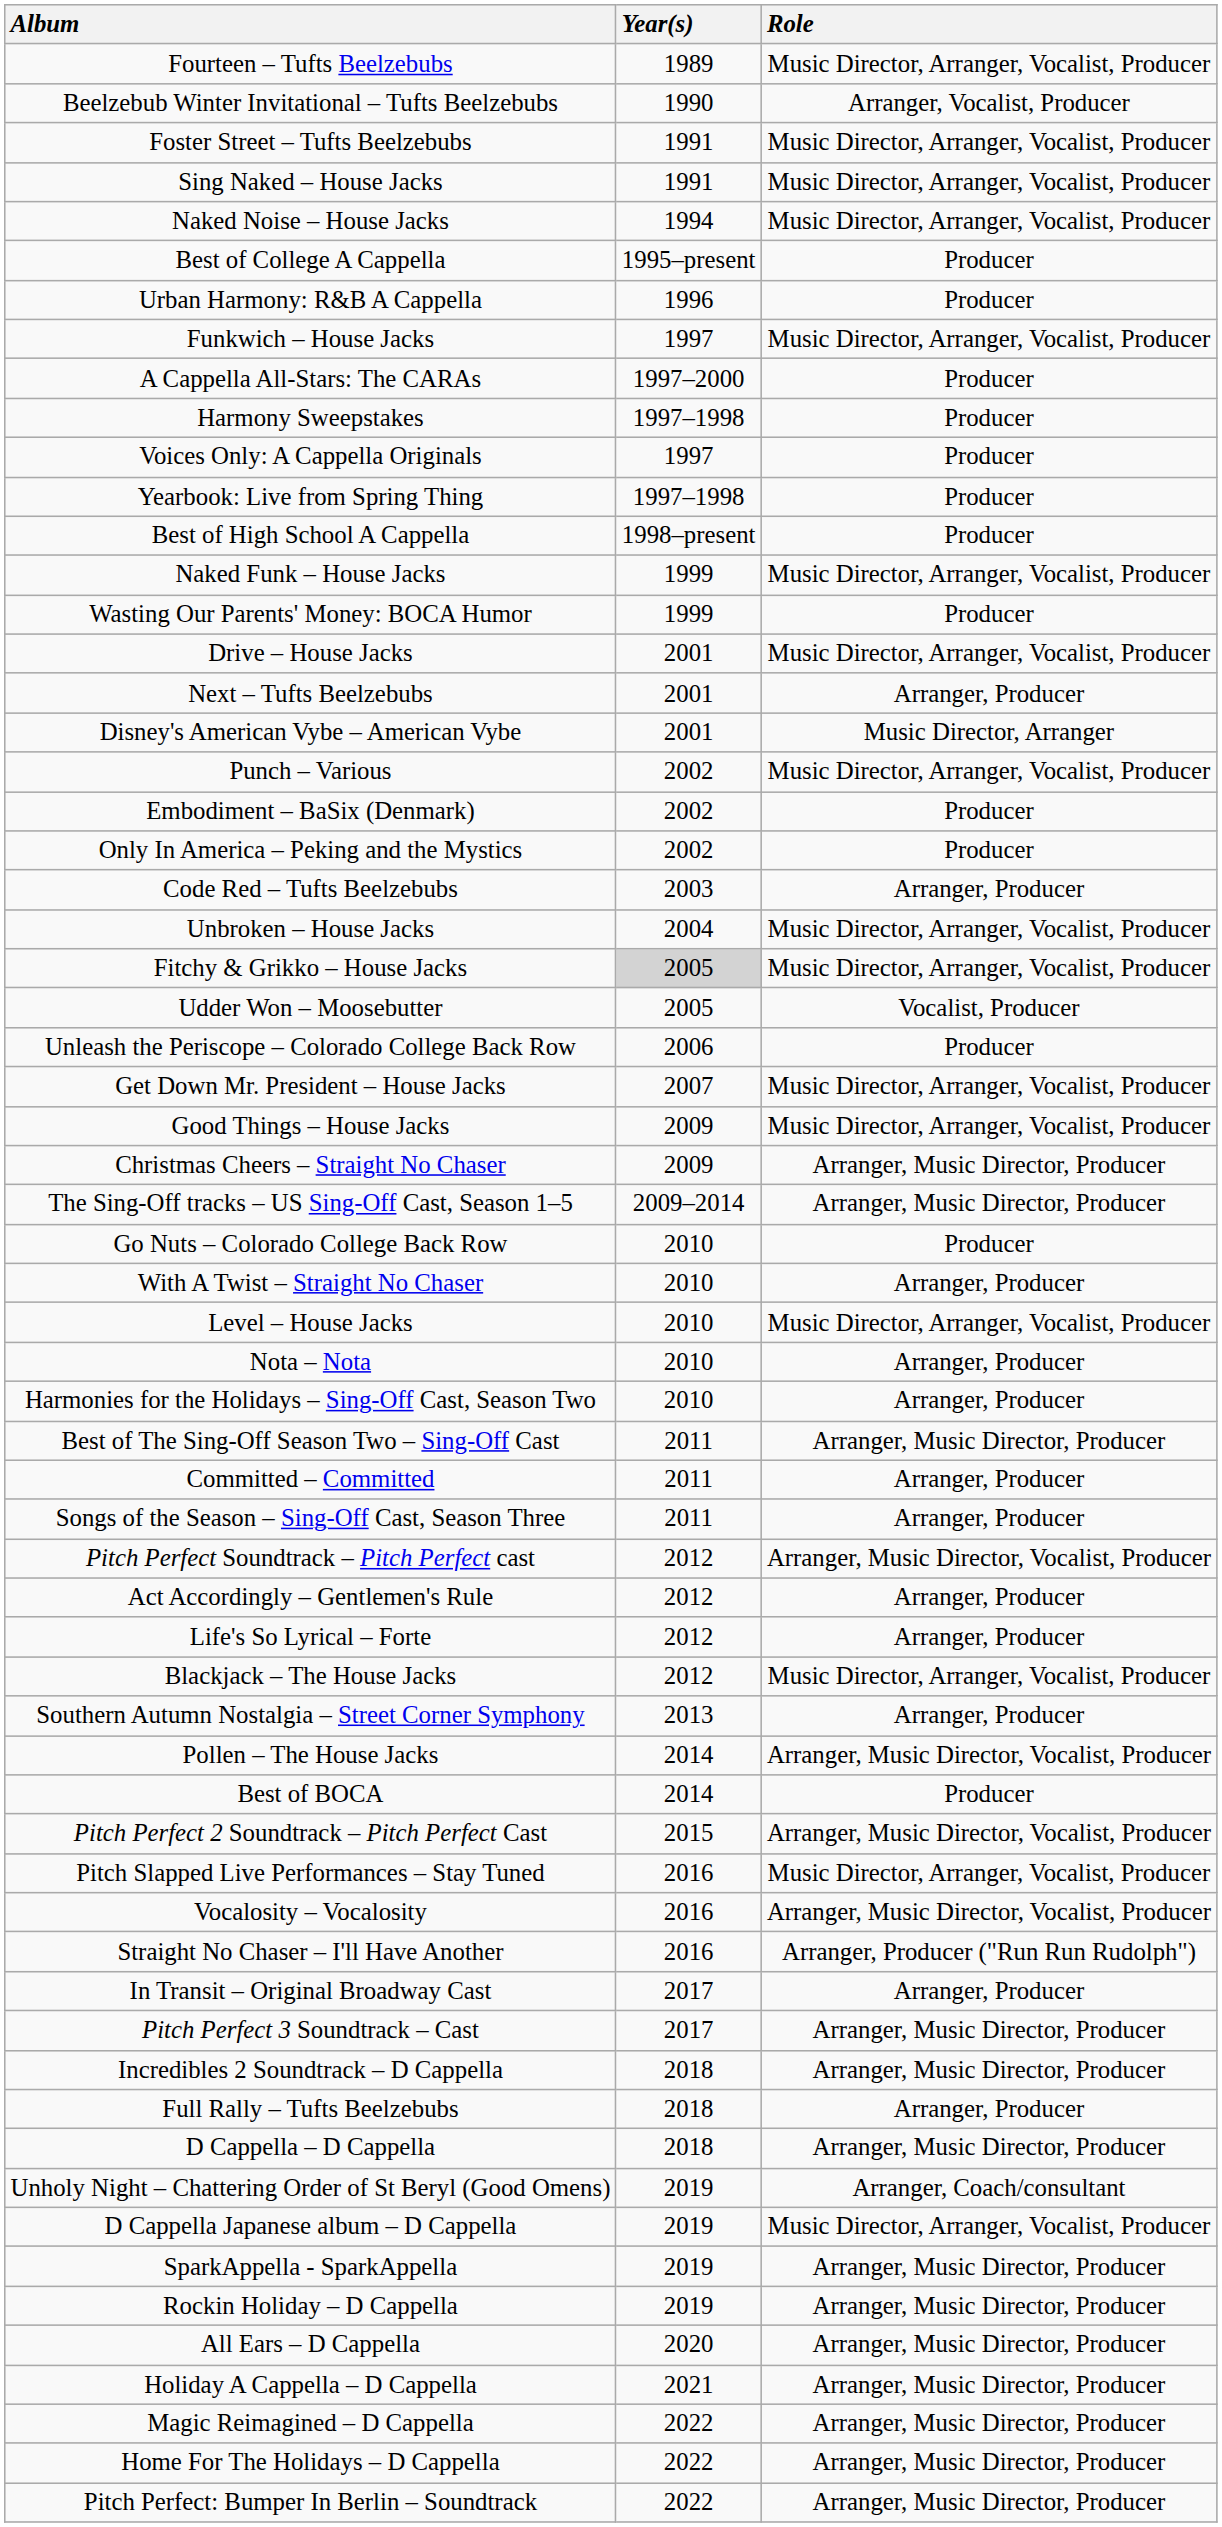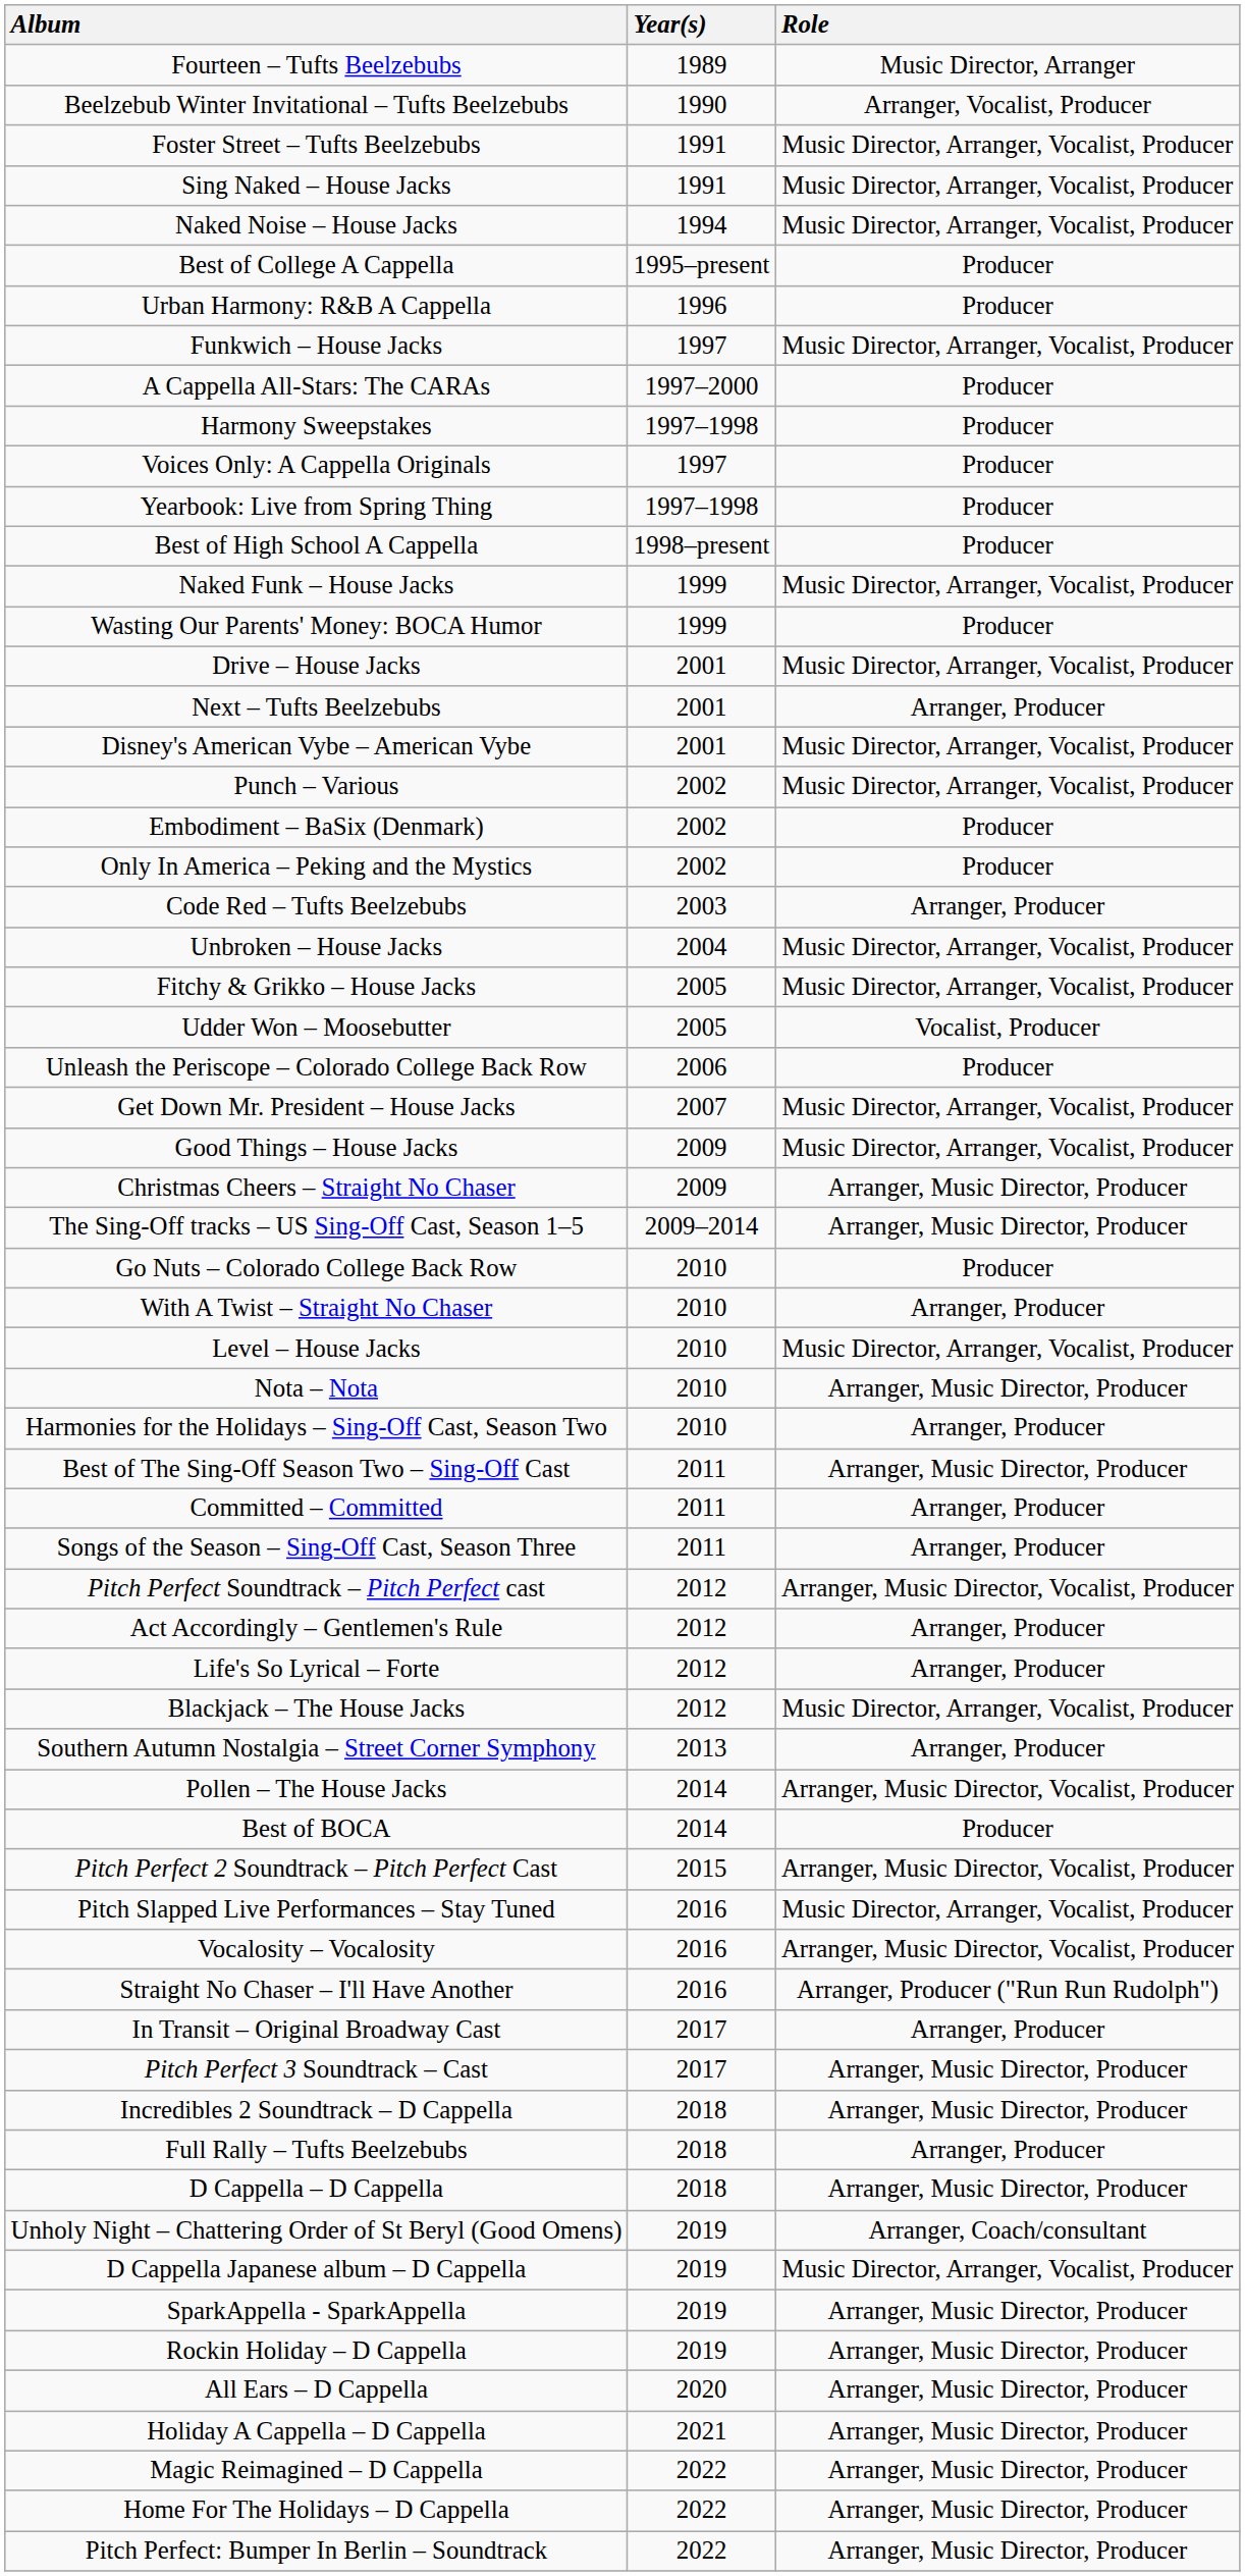 <table class="wikitable sortable">
 <tr>
 <th style="text-align:left; vertical-align:top;"><em>Album</em></th>
 <th style="text-align:left; vertical-align:top;"><em>Year(s)</em></th>
 <th style="text-align:left; vertical-align:top;"><em>Role</em></th>
 </tr>
 <tr style="text-align:center; vertical-align:middle;">
 <td>Fourteen – Tufts <a href='#'>Beelzebubs</a></td>
 <td>1989</td>
-<td>Music Director, Arranger, Vocalist, Producer</td>
+<td>Music Director, Arranger</td>
 </tr>
 <tr style="text-align:center; vertical-align:middle;">
 <td>Beelzebub Winter Invitational – Tufts Beelzebubs</td>
 <td>1990</td>
 <td>Arranger, Vocalist, Producer</td>
 </tr>
 <tr style="text-align:center; vertical-align:middle;">
 <td>Foster Street – Tufts Beelzebubs</td>
 <td>1991</td>
 <td>Music Director, Arranger, Vocalist, Producer</td>
 </tr>
 <tr style="text-align:center; vertical-align:middle;">
 <td>Sing Naked – House Jacks</td>
 <td>1991</td>
 <td>Music Director, Arranger, Vocalist, Producer</td>
 </tr>
 <tr style="text-align:center; vertical-align:middle;">
 <td>Naked Noise – House Jacks</td>
 <td>1994</td>
 <td>Music Director, Arranger, Vocalist, Producer</td>
 </tr>
 <tr style="text-align:center; vertical-align:middle;">
 <td>Best of College A Cappella</td>
 <td>1995–present</td>
 <td>Producer</td>
 </tr>
 <tr style="text-align:center; vertical-align:middle;">
 <td>Urban Harmony: R&B A Cappella</td>
 <td>1996</td>
 <td>Producer</td>
 </tr>
 <tr style="text-align:center; vertical-align:middle;">
 <td>Funkwich – House Jacks</td>
 <td>1997</td>
 <td>Music Director, Arranger, Vocalist, Producer</td>
 </tr>
 <tr style="text-align:center; vertical-align:middle;">
 <td>A Cappella All-Stars: The CARAs</td>
 <td>1997–2000</td>
 <td>Producer</td>
 </tr>
 <tr style="text-align:center; vertical-align:middle;">
 <td>Harmony Sweepstakes</td>
 <td>1997–1998</td>
 <td>Producer</td>
 </tr>
 <tr style="text-align:center; vertical-align:middle;">
 <td>Voices Only: A Cappella Originals</td>
 <td>1997</td>
 <td>Producer</td>
 </tr>
 <tr style="text-align:center; vertical-align:middle;">
 <td>Yearbook: Live from Spring Thing</td>
 <td>1997–1998</td>
 <td>Producer</td>
 </tr>
 <tr style="text-align:center; vertical-align:middle;">
 <td>Best of High School A Cappella</td>
 <td>1998–present</td>
 <td>Producer</td>
 </tr>
 <tr style="text-align:center; vertical-align:middle;">
 <td>Naked Funk – House Jacks</td>
 <td>1999</td>
 <td>Music Director, Arranger, Vocalist, Producer</td>
 </tr>
 <tr style="text-align:center; vertical-align:middle;">
 <td>Wasting Our Parents' Money: BOCA Humor</td>
 <td>1999</td>
 <td>Producer</td>
 </tr>
 <tr style="text-align:center; vertical-align:middle;">
 <td>Drive – House Jacks</td>
 <td>2001</td>
 <td>Music Director, Arranger, Vocalist, Producer</td>
 </tr>
 <tr style="text-align:center; vertical-align:middle;">
 <td>Next – Tufts Beelzebubs</td>
 <td>2001</td>
 <td>Arranger, Producer</td>
 </tr>
 <tr style="text-align:center; vertical-align:middle;">
 <td>Disney's American Vybe – American Vybe</td>
 <td>2001</td>
-<td>Music Director, Arranger</td>
+<td>Music Director, Arranger, Vocalist, Producer</td>
 </tr>
 <tr style="text-align:center; vertical-align:middle;">
 <td>Punch – Various</td>
 <td>2002</td>
 <td>Music Director, Arranger, Vocalist, Producer</td>
 </tr>
 <tr style="text-align:center; vertical-align:middle;">
 <td>Embodiment – BaSix (Denmark)</td>
 <td>2002</td>
 <td>Producer</td>
 </tr>
 <tr style="text-align:center; vertical-align:middle;">
 <td>Only In America – Peking and the Mystics</td>
 <td>2002</td>
 <td>Producer</td>
 </tr>
 <tr style="text-align:center; vertical-align:middle;">
 <td>Code Red – Tufts Beelzebubs</td>
 <td>2003</td>
 <td>Arranger, Producer</td>
 </tr>
 <tr style="text-align:center; vertical-align:middle;">
 <td>Unbroken – House Jacks</td>
 <td>2004</td>
 <td>Music Director, Arranger, Vocalist, Producer</td>
 </tr>
 <tr style="text-align:center; vertical-align:middle;">
 <td>Fitchy & Grikko – House Jacks</td>
-<td style="background: lightgrey;">2005</td>
+<td>2005</td>
 <td>Music Director, Arranger, Vocalist, Producer</td>
 </tr>
 <tr style="text-align:center; vertical-align:middle;">
 <td>Udder Won – Moosebutter</td>
 <td>2005</td>
 <td>Vocalist, Producer</td>
 </tr>
 <tr style="text-align:center; vertical-align:middle;">
 <td>Unleash the Periscope – Colorado College Back Row</td>
 <td>2006</td>
 <td>Producer</td>
 </tr>
 <tr style="text-align:center; vertical-align:middle;">
 <td>Get Down Mr. President – House Jacks</td>
 <td>2007</td>
 <td>Music Director, Arranger, Vocalist, Producer</td>
 </tr>
 <tr style="text-align:center; vertical-align:middle;">
 <td>Good Things – House Jacks</td>
 <td>2009</td>
 <td>Music Director, Arranger, Vocalist, Producer</td>
 </tr>
 <tr style="text-align:center; vertical-align:middle;">
 <td>Christmas Cheers – <a href='#'>Straight No Chaser</a></td>
 <td>2009</td>
 <td>Arranger, Music Director, Producer</td>
 </tr>
 <tr style="text-align:center; vertical-align:middle;">
 <td>The Sing-Off tracks – US <a href='#'>Sing-Off</a> Cast, Season 1–5</td>
 <td>2009–2014</td>
 <td>Arranger, Music Director, Producer</td>
 </tr>
 <tr style="text-align:center; vertical-align:middle;">
 <td>Go Nuts – Colorado College Back Row</td>
 <td>2010</td>
 <td>Producer</td>
 </tr>
 <tr style="text-align:center; vertical-align:middle;">
 <td>With A Twist – <a href='#'>Straight No Chaser</a></td>
 <td>2010</td>
 <td>Arranger, Producer</td>
 </tr>
 <tr style="text-align:center; vertical-align:middle;">
 <td>Level – House Jacks</td>
 <td>2010</td>
 <td>Music Director, Arranger, Vocalist, Producer</td>
 </tr>
 <tr style="text-align:center; vertical-align:middle;">
 <td>Nota – <a href='#'>Nota</a></td>
 <td>2010</td>
-<td>Arranger, Producer</td>
+<td>Arranger, Music Director, Producer</td>
 </tr>
 <tr style="text-align:center; vertical-align:middle;">
 <td>Harmonies for the Holidays – <a href='#'>Sing-Off</a> Cast, Season Two</td>
 <td>2010</td>
 <td>Arranger, Producer</td>
 </tr>
 <tr style="text-align:center; vertical-align:middle;">
 <td>Best of The Sing-Off Season Two – <a href='#'>Sing-Off</a> Cast</td>
 <td>2011</td>
 <td>Arranger, Music Director, Producer</td>
 </tr>
 <tr style="text-align:center; vertical-align:middle;">
 <td>Committed – <a href='#'>Committed</a></td>
 <td>2011</td>
 <td>Arranger, Producer</td>
 </tr>
 <tr style="text-align:center; vertical-align:middle;">
 <td>Songs of the Season – <a href='#'>Sing-Off</a> Cast, Season Three</td>
 <td>2011</td>
 <td>Arranger, Producer</td>
 </tr>
 <tr style="text-align:center; vertical-align:middle;">
 <td><em>Pitch Perfect</em> Soundtrack – <em><a href='#'>Pitch Perfect</a></em> cast</td>
 <td>2012</td>
 <td>Arranger, Music Director, Vocalist, Producer</td>
 </tr>
 <tr style="text-align:center; vertical-align:middle;">
 <td>Act Accordingly – Gentlemen's Rule</td>
 <td>2012</td>
 <td>Arranger, Producer</td>
 </tr>
 <tr style="text-align:center; vertical-align:middle;">
 <td>Life's So Lyrical – Forte</td>
 <td>2012</td>
 <td>Arranger, Producer</td>
 </tr>
 <tr style="text-align:center; vertical-align:middle;">
 <td>Blackjack – The House Jacks</td>
 <td>2012</td>
 <td>Music Director, Arranger, Vocalist, Producer</td>
 </tr>
 <tr style="text-align:center; vertical-align:middle;">
 <td>Southern Autumn Nostalgia – <a href='#'>Street Corner Symphony</a></td>
 <td>2013</td>
 <td>Arranger, Producer</td>
 </tr>
 <tr style="text-align:center; vertical-align:middle;">
 <td>Pollen – The House Jacks</td>
 <td>2014</td>
 <td>Arranger, Music Director, Vocalist, Producer</td>
 </tr>
 <tr style="text-align:center; vertical-align:middle;">
 <td>Best of BOCA</td>
 <td>2014</td>
 <td>Producer</td>
 </tr>
 <tr style="text-align:center; vertical-align:middle;">
 <td><em>Pitch Perfect 2</em> Soundtrack – <em>Pitch Perfect</em> Cast</td>
 <td>2015</td>
 <td>Arranger, Music Director, Vocalist, Producer</td>
 </tr>
 <tr style="text-align:center; vertical-align:middle;">
 <td>Pitch Slapped Live Performances – Stay Tuned</td>
 <td>2016</td>
 <td>Music Director, Arranger, Vocalist, Producer</td>
 </tr>
 <tr style="text-align:center; vertical-align:middle;">
 <td>Vocalosity – Vocalosity</td>
 <td>2016</td>
 <td>Arranger, Music Director, Vocalist, Producer</td>
 </tr>
 <tr style="text-align:center; vertical-align:middle;">
 <td>Straight No Chaser – I'll Have Another</td>
 <td>2016</td>
 <td>Arranger, Producer ("Run Run Rudolph")</td>
 </tr>
 <tr style="text-align:center; vertical-align:middle;">
 <td>In Transit – Original Broadway Cast</td>
 <td>2017</td>
 <td>Arranger, Producer</td>
 </tr>
 <tr style="text-align:center; vertical-align:middle;">
 <td><em>Pitch Perfect 3</em> Soundtrack – Cast</td>
 <td>2017</td>
 <td>Arranger, Music Director, Producer</td>
 </tr>
 <tr style="text-align:center; vertical-align:middle;">
 <td>Incredibles 2 Soundtrack – D Cappella</td>
 <td>2018</td>
 <td>Arranger, Music Director, Producer</td>
 </tr>
 <tr style="text-align:center; vertical-align:middle;">
 <td>Full Rally – Tufts Beelzebubs</td>
 <td>2018</td>
 <td>Arranger, Producer</td>
 </tr>
 <tr style="text-align:center; vertical-align:middle;">
 <td>D Cappella – D Cappella</td>
 <td>2018</td>
 <td>Arranger, Music Director, Producer</td>
 </tr>
 <tr style="text-align:center; vertical-align:middle;">
 <td>Unholy Night – Chattering Order of St Beryl (Good Omens)</td>
 <td>2019</td>
 <td>Arranger, Coach/consultant</td>
 </tr>
 <tr style="text-align:center; vertical-align:middle;">
 <td>D Cappella Japanese album – D Cappella</td>
 <td>2019</td>
 <td>Music Director, Arranger, Vocalist, Producer</td>
 </tr>
 <tr style="text-align:center; vertical-align:middle;">
 <td>SparkAppella - SparkAppella</td>
 <td>2019</td>
 <td>Arranger, Music Director, Producer</td>
 </tr>
 <tr style="text-align:center; vertical-align:middle;">
 <td>Rockin Holiday – D Cappella</td>
 <td>2019</td>
 <td>Arranger, Music Director, Producer</td>
 </tr>
 <tr style="text-align:center; vertical-align:middle;">
 <td>All Ears – D Cappella</td>
 <td>2020</td>
 <td>Arranger, Music Director, Producer</td>
 </tr>
 <tr style="text-align:center; vertical-align:middle;">
 <td>Holiday A Cappella – D Cappella</td>
 <td>2021</td>
 <td>Arranger, Music Director, Producer</td>
 </tr>
 <tr style="text-align:center; vertical-align:middle;">
 <td>Magic Reimagined – D Cappella</td>
 <td>2022</td>
 <td>Arranger, Music Director, Producer</td>
 </tr>
 <tr style="text-align:center; vertical-align:middle;">
 <td>Home For The Holidays – D Cappella</td>
 <td>2022</td>
 <td>Arranger, Music Director, Producer</td>
 </tr>
 <tr style="text-align:center; vertical-align:middle;">
 <td>Pitch Perfect: Bumper In Berlin – Soundtrack</td>
 <td>2022</td>
 <td>Arranger, Music Director, Producer</td>
 </tr>
 </table>
